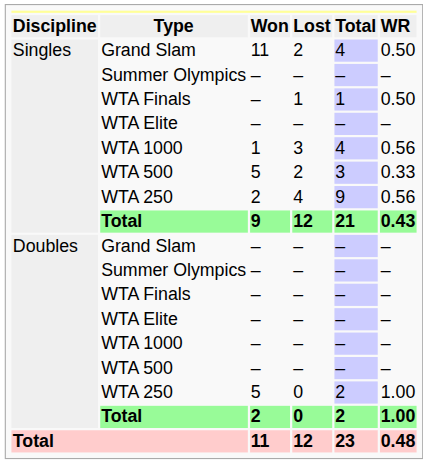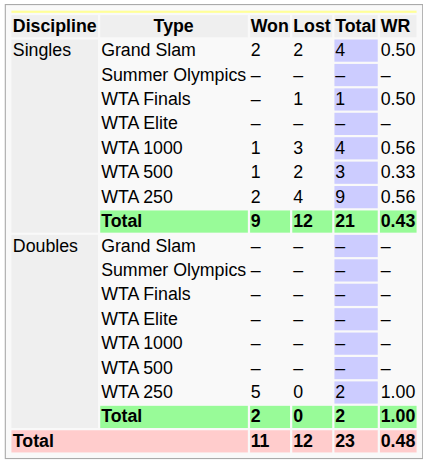 <table class="infobox vcard vevent nowrap">
 <tr bgcolor=FFFF99>
 <th colspan=6></th>
 </tr>
 <tr style=background:#efefef;font-weight:bold>
 <th>Discipline</th>
 <th>Type</th>
 <th>Won</th>
 <th>Lost</th>
 <th>Total</th>
 <td>WR</td>
 </tr>
 <tr>
 <td rowspan="8" bgcolor=efefef>Singles</td>
 <td>Grand Slam</td>
-<td>11</td>
+<td>2</td>
 <td>2</td>
 <td style="background:#ccf;">4</td>
 <td>0.50</td>
 </tr>
 <tr>
 <td>Summer Olympics</td>
 <td>–</td>
 <td>–</td>
 <td style="background:#ccf;">–</td>
 <td>–</td>
 </tr>
 <tr>
 <td>WTA Finals</td>
 <td>–</td>
 <td>1</td>
 <td style="background:#ccf;">1</td>
 <td>0.50</td>
 </tr>
 <tr>
 <td>WTA Elite</td>
 <td>–</td>
 <td>–</td>
 <td style="background:#ccf;">–</td>
 <td>–</td>
 </tr>
 <tr>
 <td>WTA 1000</td>
 <td>1</td>
 <td>3</td>
 <td style="background:#ccf;">4</td>
 <td>0.56</td>
 </tr>
 <tr>
 <td>WTA 500</td>
-<td>5</td>
+<td>1</td>
 <td>2</td>
 <td style="background:#ccf;">3</td>
 <td>0.33</td>
 </tr>
 <tr>
 <td>WTA 250</td>
 <td>2</td>
 <td>4</td>
 <td style="background:#ccf;">9</td>
 <td>0.56</td>
 </tr>
 <tr style="background:#98fb98;font-weight:bold">
 <td><strong>Total</strong></td>
 <td>9</td>
 <td>12</td>
 <td>21</td>
 <td>0.43</td>
 </tr>
 <tr>
 <td rowspan="8" bgcolor=efefef>Doubles</td>
 <td>Grand Slam</td>
 <td>–</td>
 <td>–</td>
 <td style="background:#ccf;">–</td>
 <td>–</td>
 </tr>
 <tr>
 <td>Summer Olympics</td>
 <td>–</td>
 <td>–</td>
 <td style="background:#ccf;">–</td>
 <td>–</td>
 </tr>
 <tr>
 <td>WTA Finals</td>
 <td>–</td>
 <td>–</td>
 <td style="background:#ccf;">–</td>
 <td>–</td>
 </tr>
 <tr>
 <td>WTA Elite</td>
 <td>–</td>
 <td>–</td>
 <td style="background:#ccf;">–</td>
 <td>–</td>
 </tr>
 <tr>
 <td>WTA 1000</td>
 <td>–</td>
 <td>–</td>
 <td style="background:#ccf;">–</td>
 <td>–</td>
 </tr>
 <tr>
 <td>WTA 500</td>
 <td>–</td>
 <td>–</td>
 <td style="background:#ccf;">–</td>
 <td>–</td>
 </tr>
 <tr>
 <td>WTA 250</td>
 <td>5</td>
 <td>0</td>
 <td style="background:#ccf;">2</td>
 <td>1.00</td>
 </tr>
 <tr style="background:#98fb98;font-weight:bold">
 <td>Total</td>
 <td>2</td>
 <td>0</td>
 <td>2</td>
 <td>1.00</td>
 </tr>
 <tr style="background:#fcc;font-weight:bold">
 <td colspan=2>Total</td>
 <td>11</td>
 <td>12</td>
 <td>23</td>
 <td>0.48</td>
 </tr>
 </table>
